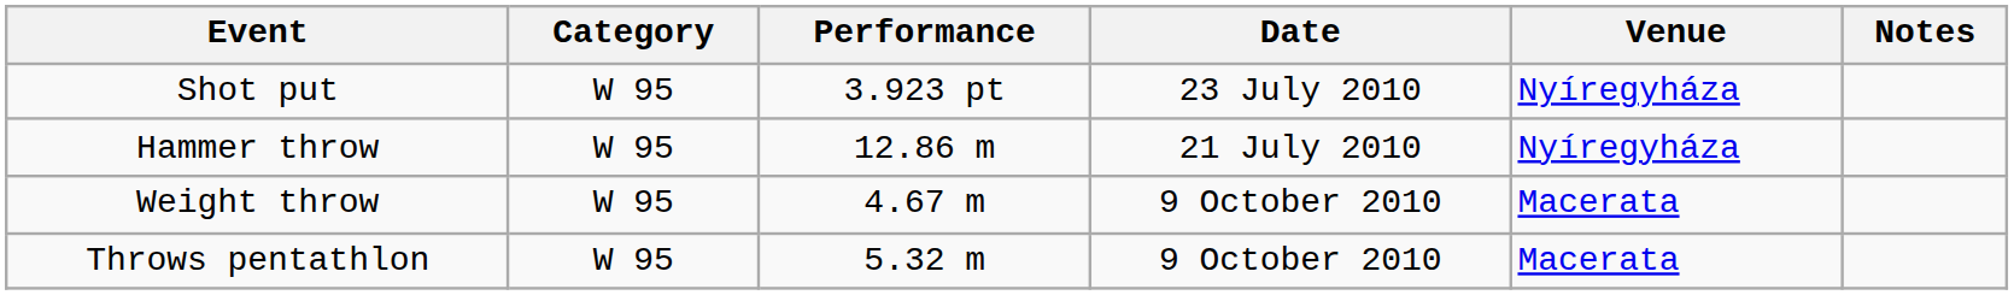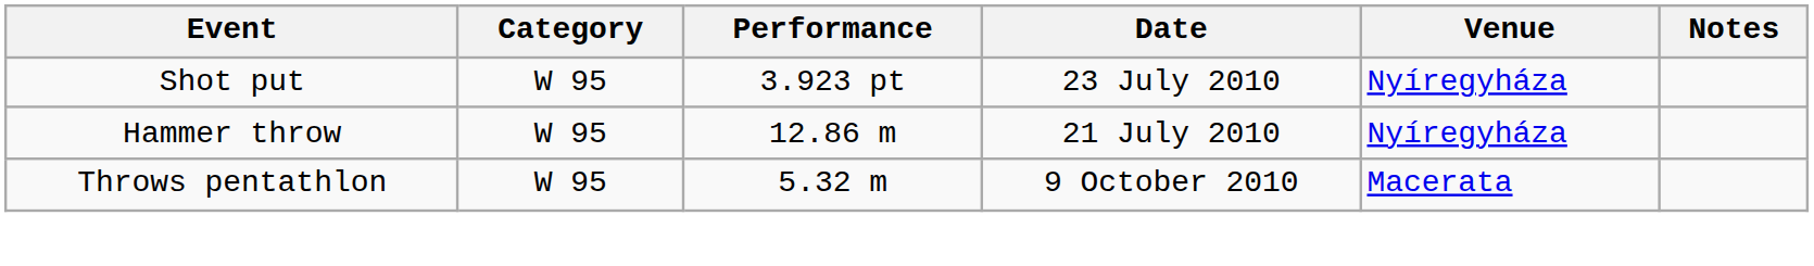 <table class="wikitable" width=55% style="font-size:90%; text-align:center;">
 <tr>
 <th>Event</th>
 <th>Category</th>
 <th>Performance</th>
 <th>Date</th>
 <th>Venue</th>
 <th>Notes</th>
 </tr>
 <tr>
 <td>Shot put</td>
 <td>W 95</td>
 <td>3.923 pt</td>
 <td>23 July 2010</td>
 <td align=left> <a href='#'>Nyíregyháza</a></td>
 <td></td>
 </tr>
 <tr>
 <td>Hammer throw</td>
 <td>W 95</td>
 <td>12.86 m</td>
 <td>21 July 2010</td>
 <td align=left> <a href='#'>Nyíregyháza</a></td>
 <td></td>
 </tr>
 <tr>
-<td>Weight throw</td>
-<td>W 95</td>
-<td>4.67 m</td>
-<td>9 October 2010</td>
-<td align=left> <a href='#'>Macerata</a></td>
-<td></td>
-</tr>
-<tr>
 <td>Throws pentathlon</td>
 <td>W 95</td>
 <td>5.32 m</td>
 <td>9 October 2010</td>
 <td align=left> <a href='#'>Macerata</a></td>
 <td></td>
 </tr>
 </table>
